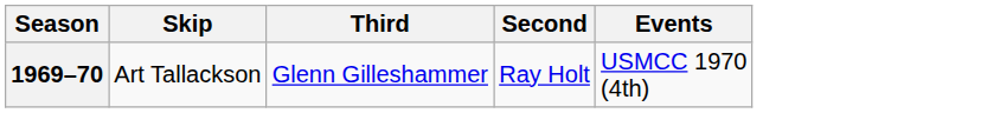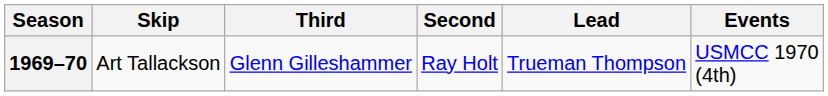 <table class="wikitable">
 <tr>
 <th scope="col">Season</th>
 <th scope="col">Skip</th>
 <th scope="col">Third</th>
 <th scope="col">Second</th>
+<th scope="col">Lead</th>
 <th scope="col">Events</th>
 </tr>
 <tr>
 <th scope="row">1969–70</th>
 <td>Art Tallackson</td>
 <td><a href='#'>Glenn Gilleshammer</a></td>
 <td><a href='#'>Ray Holt</a></td>
+<td><a href='#'>Trueman Thompson</a></td>
 <td><a href='#'>USMCC</a> 1970 <br> (4th)</td>
 </tr>
 </table>
